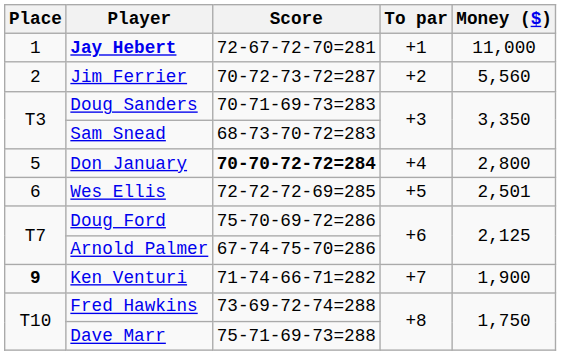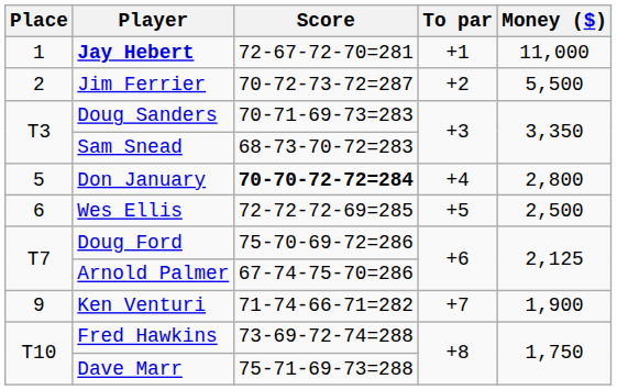 <table class=wikitable>
 <tr>
 <th>Place</th>
 <th>Player</th>
 <th>Score</th>
 <th>To par</th>
 <th>Money (<a href='#'>$</a>)</th>
 </tr>
 <tr>
 <td align=center>1</td>
 <td> <strong><a href='#'>Jay Hebert</a></strong></td>
 <td>72-67-72-70=281</td>
 <td align=center>+1</td>
 <td align=center>11,000</td>
 </tr>
 <tr>
 <td align=center>2</td>
 <td> <a href='#'>Jim Ferrier</a><br></td>
 <td>70-72-73-72=287</td>
 <td align=center>+2</td>
-<td align=center>5,560</td>
+<td align=center>5,500</td>
 </tr>
 <tr>
 <td rowspan=2 align=center>T3</td>
 <td> <a href='#'>Doug Sanders</a></td>
 <td>70-71-69-73=283</td>
 <td rowspan=2 align=center>+3</td>
 <td rowspan=2 align=center>3,350</td>
 </tr>
 <tr>
 <td> <a href='#'>Sam Snead</a></td>
 <td>68-73-70-72=283</td>
 </tr>
 <tr>
 <td align=center>5</td>
 <td> <a href='#'>Don January</a></td>
 <td><strong>70-70-72-72=284</strong></td>
 <td align=center>+4</td>
 <td align=center>2,800</td>
 </tr>
 <tr>
 <td align=center>6</td>
 <td> <a href='#'>Wes Ellis</a></td>
 <td>72-72-72-69=285</td>
 <td align=center>+5</td>
-<td align=center>2,501</td>
+<td align=center>2,500</td>
 </tr>
 <tr>
 <td rowspan=2 align=center>T7</td>
 <td> <a href='#'>Doug Ford</a></td>
 <td>75-70-69-72=286</td>
 <td rowspan=2 align=center>+6</td>
 <td rowspan=2 align=center>2,125</td>
 </tr>
 <tr>
 <td> <a href='#'>Arnold Palmer</a></td>
 <td>67-74-75-70=286</td>
 </tr>
 <tr>
-<td align=center><strong>9</strong></td>
+<td align=center>9</td>
 <td> <a href='#'>Ken Venturi</a></td>
 <td>71-74-66-71=282</td>
 <td align=center>+7</td>
 <td align=center>1,900</td>
 </tr>
 <tr>
 <td rowspan=2 align=center>T10</td>
 <td> <a href='#'>Fred Hawkins</a></td>
 <td>73-69-72-74=288</td>
 <td rowspan=2 align=center>+8</td>
 <td rowspan=2 align=center>1,750</td>
 </tr>
 <tr>
 <td> <a href='#'>Dave Marr</a></td>
 <td>75-71-69-73=288</td>
 </tr>
 </table>
